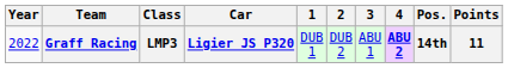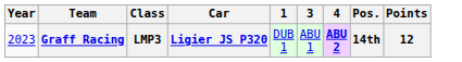 <table class="wikitable" style="text-align:center; font-size:85%">
 <tr>
 <th>Year</th>
 <th>Team</th>
 <th>Class</th>
 <th>Car</th>
 <th>1</th>
-<th>2</th>
 <th>3</th>
 <th>4</th>
 <th>Pos.</th>
 <th>Points</th>
 </tr>
 <tr>
-<td><a href='#'>2022</a></td>
+<td><a href='#'>2023</a></td>
 <th nowrap><a href='#'>Graff Racing</a></th>
 <th>LMP3</th>
 <th nowrap><a href='#'>Ligier JS P320</a></th>
 <td style="background:#DFFFDF;"><a href='#'>DUB<br>1</a><br></td>
-<td style="background:#DFFFDF;"><a href='#'>DUB<br>2</a><br></td>
 <td style="background:#DFFFDF;"><a href='#'>ABU<br>1</a><br></td>
 <td style="background:#EFCFFF;"><strong><a href='#'>ABU<br>2</a><br></strong></td>
 <th>14th</th>
-<th>11</th>
+<th>12</th>
 </tr>
 </table>
